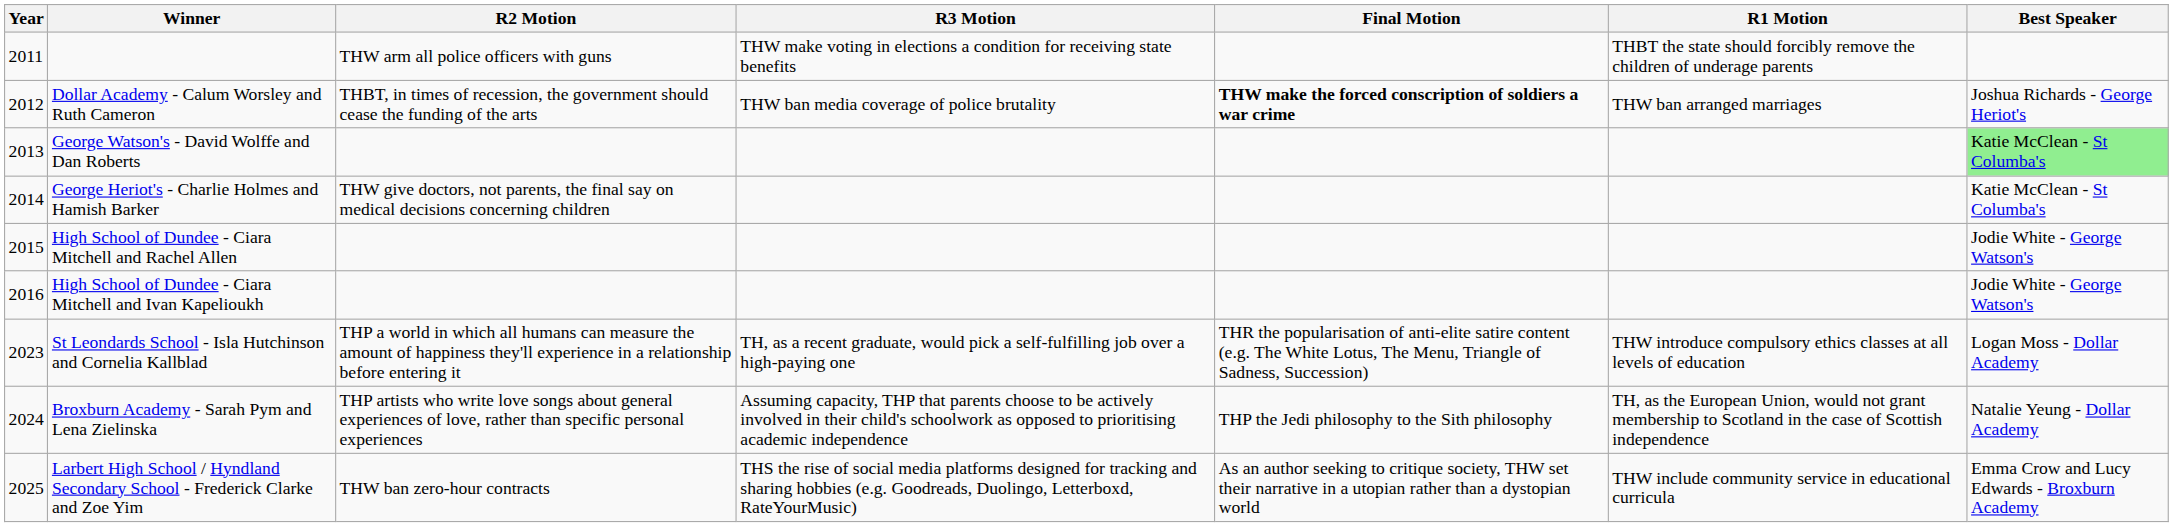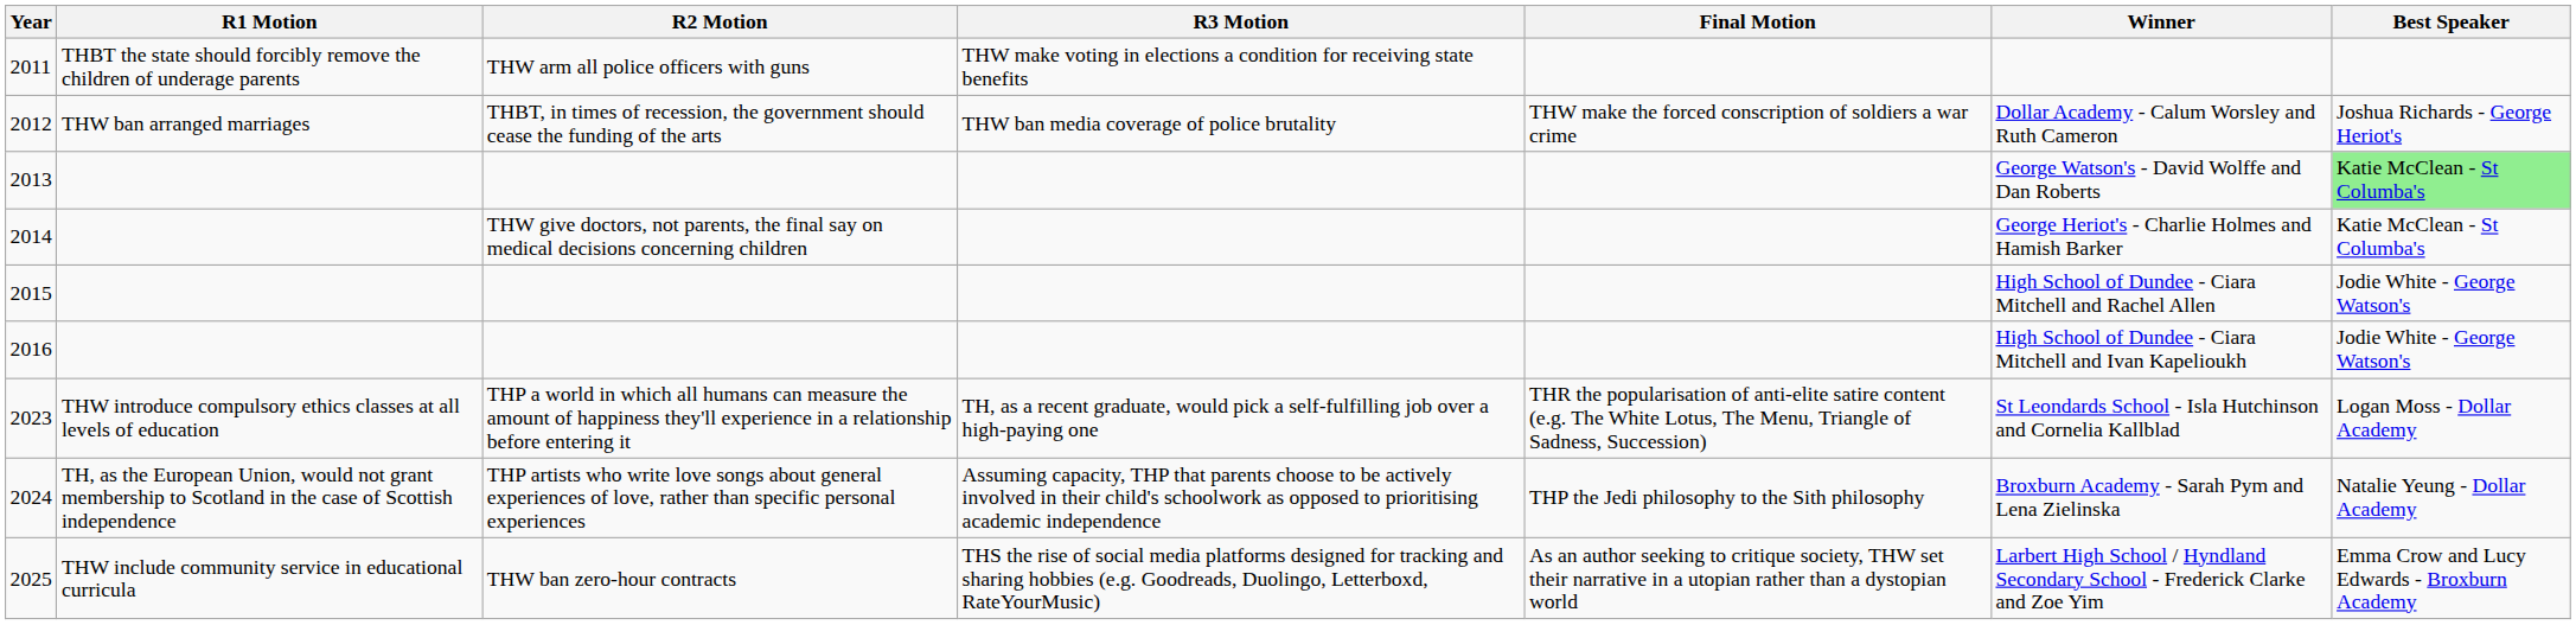 <table class="wikitable">
 <tr>
 <th>Year</th>
-<th>Winner</th>
+<th>R1 Motion</th>
 <th>R2 Motion</th>
 <th>R3 Motion</th>
 <th>Final Motion</th>
-<th>R1 Motion</th>
+<th>Winner</th>
 <th>Best Speaker</th>
 </tr>
 <tr>
 <td>2011</td>
-<td></td>
+<td>THBT the state should forcibly remove the children of underage parents</td>
 <td>THW arm all police officers with guns</td>
 <td>THW make voting in elections a condition for receiving state benefits</td>
 <td></td>
-<td>THBT the state should forcibly remove the children of underage parents</td>
+<td></td>
 <td></td>
 </tr>
 <tr>
 <td>2012</td>
-<td><a href='#'>Dollar Academy</a> - Calum Worsley and Ruth Cameron</td>
+<td>THW ban arranged marriages</td>
 <td>THBT, in times of recession, the government should cease the funding of the arts</td>
 <td>THW ban media coverage of police brutality</td>
-<td><strong>THW make the forced conscription of soldiers a war crime</strong></td>
-<td>THW ban arranged marriages</td>
+<td>THW make the forced conscription of soldiers a war crime</td>
+<td><a href='#'>Dollar Academy</a> - Calum Worsley and Ruth Cameron</td>
 <td>Joshua Richards - <a href='#'>George Heriot's</a></td>
 </tr>
 <tr>
 <td>2013</td>
-<td><a href='#'>George Watson's</a> - David Wolffe and Dan Roberts</td>
 <td></td>
 <td></td>
 <td></td>
 <td></td>
+<td><a href='#'>George Watson's</a> - David Wolffe and Dan Roberts</td>
 <td style="background: lightgreen;">Katie McClean - <a href='#'>St Columba's</a></td>
 </tr>
 <tr>
 <td>2014</td>
-<td><a href='#'>George Heriot's</a> - Charlie Holmes and Hamish Barker</td>
+<td></td>
 <td>THW give doctors, not parents, the final say on medical decisions concerning children</td>
 <td></td>
 <td></td>
-<td></td>
+<td><a href='#'>George Heriot's</a> - Charlie Holmes and Hamish Barker</td>
 <td>Katie McClean - <a href='#'>St Columba's</a></td>
 </tr>
 <tr>
 <td>2015</td>
-<td><a href='#'>High School of Dundee</a> - Ciara Mitchell and Rachel Allen</td>
 <td></td>
 <td></td>
 <td></td>
 <td></td>
+<td><a href='#'>High School of Dundee</a> - Ciara Mitchell and Rachel Allen</td>
 <td>Jodie White - <a href='#'>George Watson's</a></td>
 </tr>
 <tr>
 <td>2016</td>
-<td><a href='#'>High School of Dundee</a> - Ciara Mitchell and Ivan Kapelioukh</td>
 <td></td>
 <td></td>
 <td></td>
 <td></td>
+<td><a href='#'>High School of Dundee</a> - Ciara Mitchell and Ivan Kapelioukh</td>
 <td>Jodie White - <a href='#'>George Watson's</a></td>
 </tr>
 <tr>
 <td>2023</td>
-<td><a href='#'>St Leondards School</a> - Isla Hutchinson and Cornelia Kallblad</td>
+<td>THW introduce compulsory ethics classes at all levels of education</td>
 <td>THP a world in which all humans can measure the amount of happiness they'll experience in a relationship before entering it</td>
 <td>TH, as a recent graduate, would pick a self-fulfilling job over a high-paying one</td>
 <td>THR the popularisation of anti-elite satire content (e.g. The White Lotus, The Menu, Triangle of Sadness, Succession)</td>
-<td>THW introduce compulsory ethics classes at all levels of education</td>
+<td><a href='#'>St Leondards School</a> - Isla Hutchinson and Cornelia Kallblad</td>
 <td>Logan Moss - <a href='#'>Dollar Academy</a></td>
 </tr>
 <tr>
 <td>2024</td>
-<td><a href='#'>Broxburn Academy</a> - Sarah Pym and Lena Zielinska</td>
+<td>TH, as the European Union, would not grant membership to Scotland in the case of Scottish independence</td>
 <td>THP artists who write love songs about general experiences of love, rather than specific personal experiences</td>
 <td>Assuming capacity, THP that parents choose to be actively involved in their child's schoolwork as opposed to prioritising academic independence</td>
 <td>THP the Jedi philosophy to the Sith philosophy</td>
-<td>TH, as the European Union, would not grant membership to Scotland in the case of Scottish independence</td>
+<td><a href='#'>Broxburn Academy</a> - Sarah Pym and Lena Zielinska</td>
 <td>Natalie Yeung - <a href='#'>Dollar Academy</a></td>
 </tr>
 <tr>
 <td>2025</td>
-<td><a href='#'>Larbert High School</a> / <a href='#'>Hyndland Secondary School</a> - Frederick Clarke and Zoe Yim</td>
+<td>THW include community service in educational curricula</td>
 <td>THW ban zero-hour contracts</td>
 <td>THS the rise of social media platforms designed for tracking and sharing hobbies (e.g. Goodreads, Duolingo, Letterboxd, RateYourMusic)</td>
 <td>As an author seeking to critique society, THW set their narrative in a utopian rather than a dystopian world</td>
-<td>THW include community service in educational curricula</td>
+<td><a href='#'>Larbert High School</a> / <a href='#'>Hyndland Secondary School</a> - Frederick Clarke and Zoe Yim</td>
 <td>Emma Crow and Lucy Edwards - <a href='#'>Broxburn Academy</a></td>
 </tr>
 </table>
